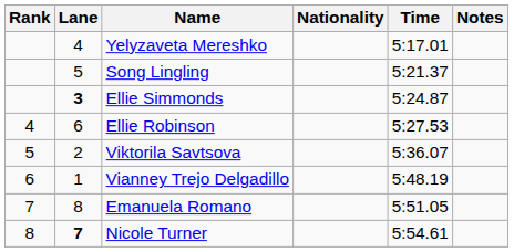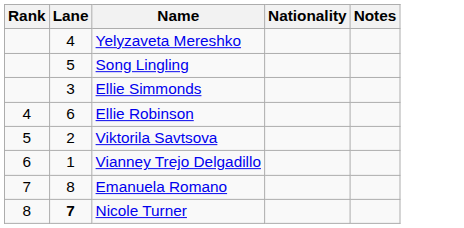 <table class="wikitable sortable" style="text-align:center">
 <tr>
 <th>Rank</th>
 <th>Lane</th>
 <th>Name</th>
 <th>Nationality</th>
-<th>Time</th>
 <th>Notes</th>
 </tr>
 <tr>
 <td></td>
 <td>4</td>
 <td style="text-align:left"><a href='#'>Yelyzaveta Mereshko</a></td>
 <td style="text-align:left"></td>
-<td>5:17.01</td>
 <td></td>
 </tr>
 <tr>
 <td></td>
 <td>5</td>
 <td style="text-align:left"><a href='#'>Song Lingling</a></td>
 <td style="text-align:left"></td>
-<td>5:21.37</td>
 <td></td>
 </tr>
 <tr>
 <td></td>
-<td><strong>3</strong></td>
+<td>3</td>
 <td style="text-align:left"><a href='#'>Ellie Simmonds</a></td>
 <td style="text-align:left"></td>
-<td>5:24.87</td>
 <td></td>
 </tr>
 <tr>
 <td>4</td>
 <td>6</td>
 <td style="text-align:left"><a href='#'>Ellie Robinson</a></td>
 <td style="text-align:left"></td>
-<td>5:27.53</td>
 <td></td>
 </tr>
 <tr>
 <td>5</td>
 <td>2</td>
 <td style="text-align:left"><a href='#'>Viktorila Savtsova</a></td>
 <td style="text-align:left"></td>
-<td>5:36.07</td>
 <td></td>
 </tr>
 <tr>
 <td>6</td>
 <td>1</td>
 <td style="text-align:left"><a href='#'>Vianney Trejo Delgadillo</a></td>
 <td style="text-align:left"></td>
-<td>5:48.19</td>
 <td></td>
 </tr>
 <tr>
 <td>7</td>
 <td>8</td>
 <td style="text-align:left"><a href='#'>Emanuela Romano</a></td>
 <td style="text-align:left"></td>
-<td>5:51.05</td>
 <td></td>
 </tr>
 <tr>
 <td>8</td>
 <td><strong>7</strong></td>
 <td style="text-align:left"><a href='#'>Nicole Turner</a></td>
 <td style="text-align:left"></td>
-<td>5:54.61</td>
 <td></td>
 </tr>
 </table>
